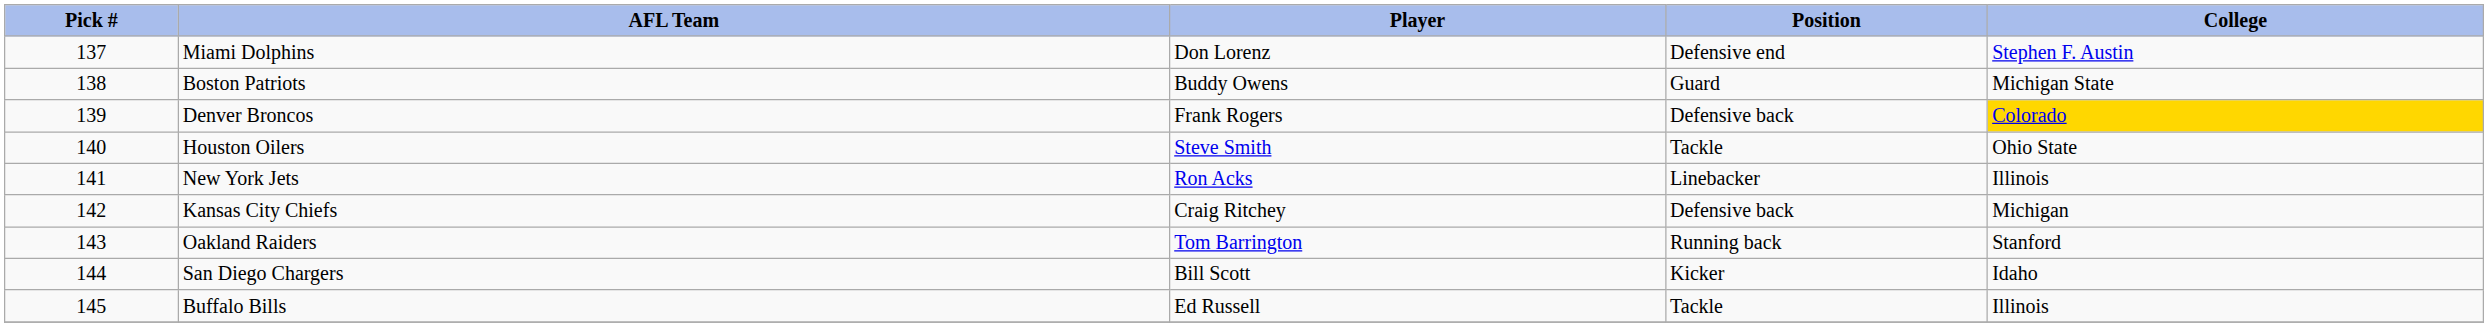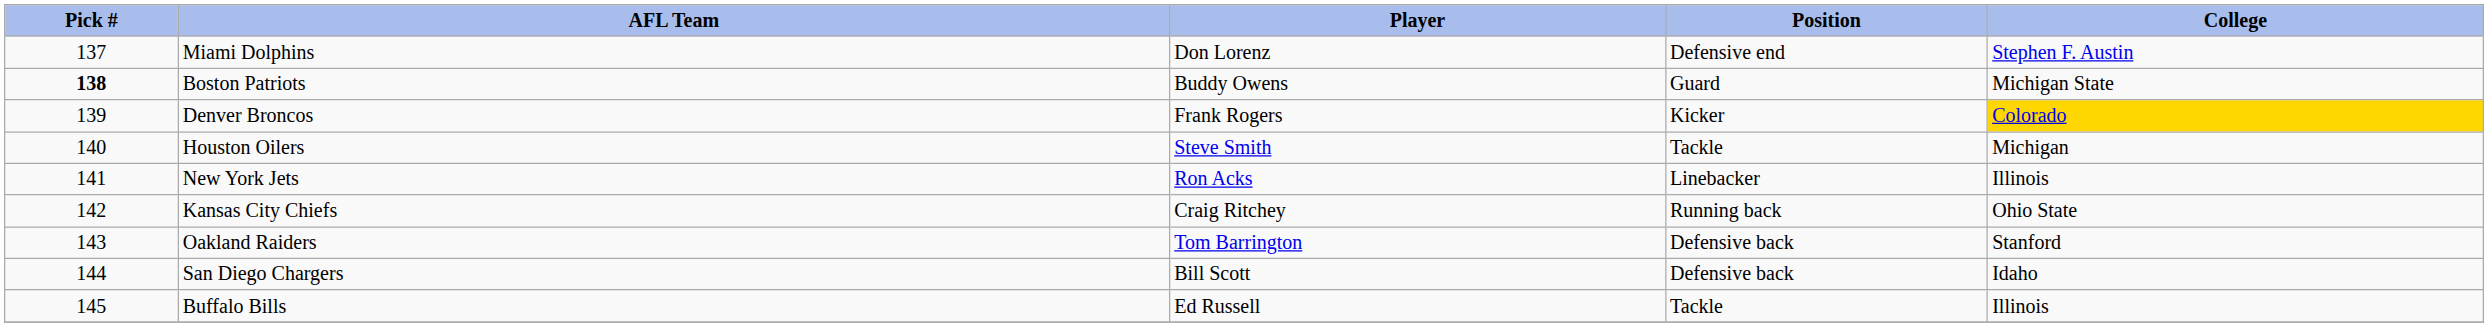 <table class="wikitable sortable sortable" style="width: 100%">
 <tr>
 <th style="background:#A8BDEC;" width=7%>Pick #</th>
 <th width=40% style="background:#A8BDEC;">AFL Team</th>
 <th width=20% style="background:#A8BDEC;">Player</th>
 <th width=13% style="background:#A8BDEC;">Position</th>
 <th style="background:#A8BDEC;">College</th>
 </tr>
 <tr>
 <td align=center>137</td>
 <td>Miami Dolphins</td>
 <td>Don Lorenz</td>
 <td>Defensive end</td>
 <td><a href='#'>Stephen F. Austin</a></td>
 </tr>
 <tr>
-<td align=center>138</td>
+<td align=center><strong>138</strong></td>
 <td>Boston Patriots</td>
 <td>Buddy Owens</td>
 <td>Guard</td>
 <td>Michigan State</td>
 </tr>
 <tr>
 <td align=center>139</td>
 <td>Denver Broncos</td>
 <td>Frank Rogers</td>
-<td>Defensive back</td>
+<td>Kicker</td>
 <td style="background: gold;"><a href='#'>Colorado</a></td>
 </tr>
 <tr>
 <td align=center>140</td>
 <td>Houston Oilers</td>
 <td><a href='#'>Steve Smith</a></td>
 <td>Tackle</td>
-<td>Ohio State</td>
+<td>Michigan</td>
 </tr>
 <tr>
 <td align=center>141</td>
 <td>New York Jets</td>
 <td><a href='#'>Ron Acks</a></td>
 <td>Linebacker</td>
 <td>Illinois</td>
 </tr>
 <tr>
 <td align=center>142</td>
 <td>Kansas City Chiefs</td>
 <td>Craig Ritchey</td>
-<td>Defensive back</td>
-<td>Michigan</td>
+<td>Running back</td>
+<td>Ohio State</td>
 </tr>
 <tr>
 <td align=center>143</td>
 <td>Oakland Raiders</td>
 <td><a href='#'>Tom Barrington</a></td>
-<td>Running back</td>
+<td>Defensive back</td>
 <td>Stanford</td>
 </tr>
 <tr>
 <td align=center>144</td>
 <td>San Diego Chargers</td>
 <td>Bill Scott</td>
-<td>Kicker</td>
+<td>Defensive back</td>
 <td>Idaho</td>
 </tr>
 <tr>
 <td align=center>145</td>
 <td>Buffalo Bills</td>
 <td>Ed Russell</td>
 <td>Tackle</td>
 <td>Illinois</td>
 </tr>
 <tr>
 </tr>
 </table>
